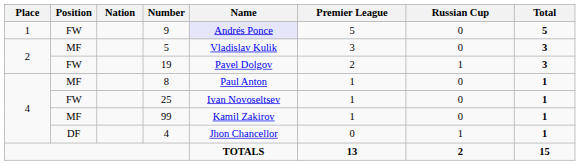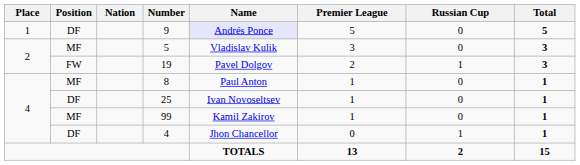 <table class="wikitable" style="font-size: 95%; text-align: center;">
 <tr>
 <th width=60>Place</th>
 <th width=60>Position</th>
 <th width=60>Nation</th>
 <th width=60>Number</th>
 <th width=150>Name</th>
 <th width=150>Premier League</th>
 <th width=150>Russian Cup</th>
 <th width=80><strong>Total</strong></th>
 </tr>
 <tr>
 <td>1</td>
-<td>FW</td>
+<td>DF</td>
 <td></td>
 <td>9</td>
 <td style="background: lavender;"><a href='#'>Andrés Ponce</a></td>
 <td>5</td>
 <td>0</td>
 <td><strong>5</strong></td>
 </tr>
 <tr>
 <td rowspan="2">2</td>
 <td>MF</td>
 <td></td>
 <td>5</td>
 <td><a href='#'>Vladislav Kulik</a></td>
 <td>3</td>
 <td>0</td>
 <td><strong>3</strong></td>
 </tr>
 <tr>
 <td>FW</td>
 <td></td>
 <td>19</td>
 <td><a href='#'>Pavel Dolgov</a></td>
 <td>2</td>
 <td>1</td>
 <td><strong>3</strong></td>
 </tr>
 <tr>
 <td rowspan="4">4</td>
 <td>MF</td>
 <td></td>
 <td>8</td>
 <td><a href='#'>Paul Anton</a></td>
 <td>1</td>
 <td>0</td>
 <td><strong>1</strong></td>
 </tr>
 <tr>
-<td>FW</td>
+<td>DF</td>
 <td></td>
 <td>25</td>
 <td><a href='#'>Ivan Novoseltsev</a></td>
 <td>1</td>
 <td>0</td>
 <td><strong>1</strong></td>
 </tr>
 <tr>
 <td>MF</td>
 <td></td>
 <td>99</td>
 <td><a href='#'>Kamil Zakirov</a></td>
 <td>1</td>
 <td>0</td>
 <td><strong>1</strong></td>
 </tr>
 <tr>
 <td>DF</td>
 <td></td>
 <td>4</td>
 <td><a href='#'>Jhon Chancellor</a></td>
 <td>0</td>
 <td>1</td>
 <td><strong>1</strong></td>
 </tr>
 <tr>
 <td colspan="4"></td>
 <td><strong>TOTALS</strong></td>
 <td><strong>13</strong></td>
 <td><strong>2</strong></td>
 <td><strong>15</strong></td>
 </tr>
 </table>
